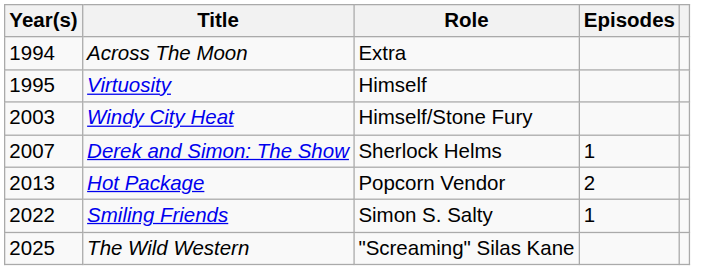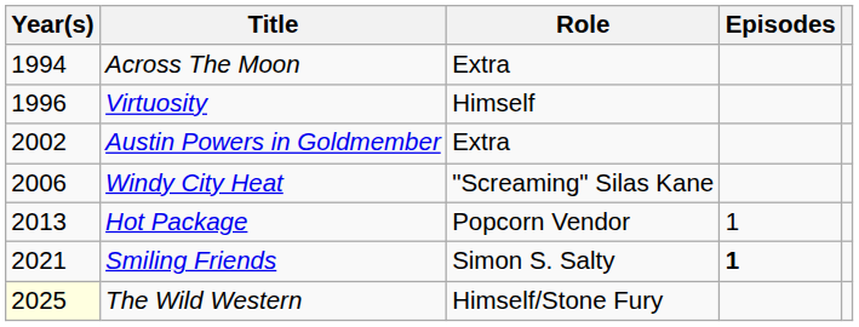 <table class ="wikitable sortable">
 <tr>
 <th>Year(s)</th>
 <th>Title</th>
 <th>Role</th>
 <th>Episodes</th>
 <th scope="col" class="unsortable"></th>
 </tr>
 <tr>
 <td>1994</td>
 <td><em>Across The Moon</em></td>
 <td>Extra</td>
 <td></td>
 <td style="text-align:center;"></td>
 </tr>
 <tr>
-<td>1995</td>
+<td>1996</td>
 <td><em><a href='#'>Virtuosity</a></em></td>
 <td>Himself</td>
 <td></td>
 <td style="text-align:center;"></td>
 </tr>
 <tr>
-<td>2003</td>
-<td><em><a href='#'>Windy City Heat</a></em></td>
-<td>Himself/Stone Fury</td>
+<td>2002</td>
+<td><em><a href='#'>Austin Powers in Goldmember</a></em></td>
+<td>Extra</td>
 <td></td>
 <td style="text-align:center;"></td>
 </tr>
 <tr>
-<td>2007</td>
-<td><em><a href='#'>Derek and Simon: The Show</a></em></td>
-<td>Sherlock Helms</td>
-<td>1</td>
+<td>2006</td>
+<td><em><a href='#'>Windy City Heat</a></em></td>
+<td>"Screaming" Silas Kane</td>
+<td></td>
 <td style="text-align:center;"></td>
 </tr>
 <tr>
 <td>2013</td>
 <td><em><a href='#'>Hot Package</a></em></td>
 <td>Popcorn Vendor</td>
-<td>2</td>
-<td style="text-align:center;"></td>
-</tr>
-<tr>
-<td>2022</td>
-<td><em><a href='#'>Smiling Friends</a></em></td>
-<td>Simon S. Salty</td>
 <td>1</td>
 <td style="text-align:center;"></td>
 </tr>
 <tr>
-<td>2025</td>
+<td>2021</td>
+<td><em><a href='#'>Smiling Friends</a></em></td>
+<td>Simon S. Salty</td>
+<td><strong>1</strong></td>
+<td style="text-align:center;"></td>
+</tr>
+<tr>
+<td style="background: lightyellow;">2025</td>
 <td><em>The Wild Western</em></td>
-<td>"Screaming" Silas Kane</td>
+<td>Himself/Stone Fury</td>
 <td></td>
 <td style="text-align:center;"></td>
 </tr>
 </table>
